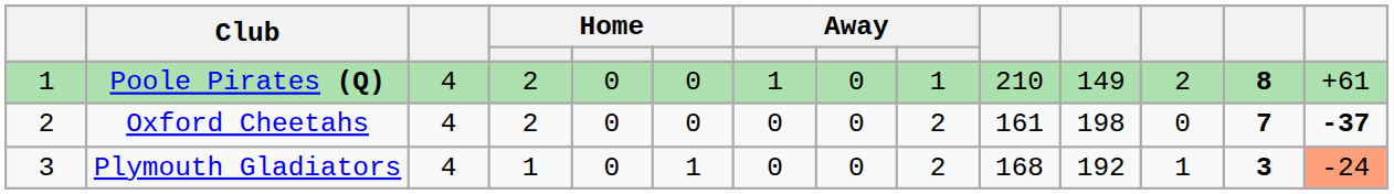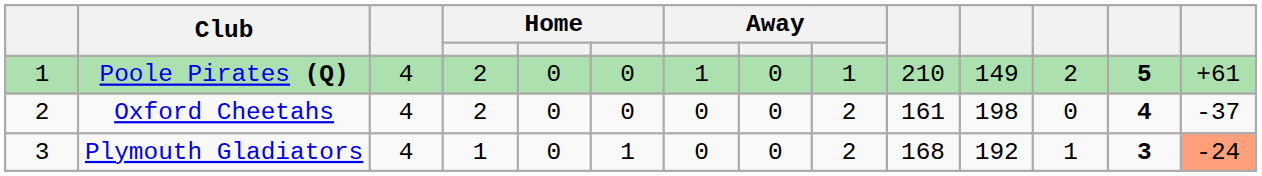 <table class="wikitable" style="text-align:center; font-size:85%">
 <tr>
 <th rowspan="2" style="width:28px;"></th>
 <th rowspan=2>Club</th>
 <th rowspan="2" style="width:28px;"></th>
 <th colspan=3>Home</th>
 <th colspan=3>Away</th>
 <th rowspan="2" style="width:28px;"></th>
 <th rowspan="2" style="width:28px;"></th>
 <th rowspan="2" style="width:28px;"></th>
 <th rowspan="2" style="width:28px;"></th>
 <th rowspan="2" style="width:28px;"></th>
 </tr>
 <tr>
 <th width=28></th>
 <th width=28></th>
 <th width=28></th>
 <th width=28></th>
 <th width=28></th>
 <th width=28></th>
 </tr>
 <tr style="background:#ACE1AF;">
 <td align="center">1</td>
 <td><a href='#'>Poole Pirates</a> <strong>(Q)</strong></td>
 <td align="center">4</td>
 <td align="center">2</td>
 <td align="center">0</td>
 <td align="center">0</td>
 <td align="center">1</td>
 <td align="center">0</td>
 <td align="center">1</td>
 <td align="center">210</td>
 <td align="center">149</td>
 <td align="center">2</td>
-<td align="center"><strong>8</strong></td>
+<td align="center"><strong>5</strong></td>
 <td align="center">+61</td>
 </tr>
 <tr>
 <td align="center">2</td>
 <td><a href='#'>Oxford Cheetahs</a></td>
 <td align="center">4</td>
 <td align="center">2</td>
 <td align="center">0</td>
 <td align="center">0</td>
 <td align="center">0</td>
 <td align="center">0</td>
 <td align="center">2</td>
 <td align="center">161</td>
 <td align="center">198</td>
 <td align="center">0</td>
-<td align="center"><strong>7</strong></td>
-<td align="center"><strong>-37</strong></td>
+<td align="center"><strong>4</strong></td>
+<td align="center">-37</td>
 </tr>
 <tr>
 <td align="center">3</td>
 <td><a href='#'>Plymouth Gladiators</a></td>
 <td align="center">4</td>
 <td align="center">1</td>
 <td align="center">0</td>
 <td align="center">1</td>
 <td align="center">0</td>
 <td align="center">0</td>
 <td align="center">2</td>
 <td align="center">168</td>
 <td align="center">192</td>
 <td align="center">1</td>
 <td align="center"><strong>3</strong></td>
 <td align="center" style="background: lightsalmon;">-24</td>
 </tr>
 </table>
